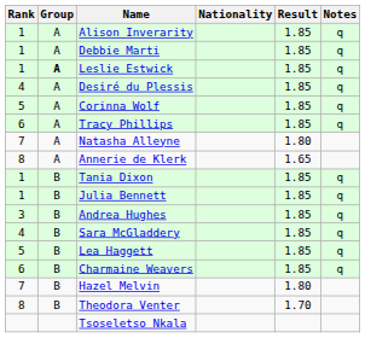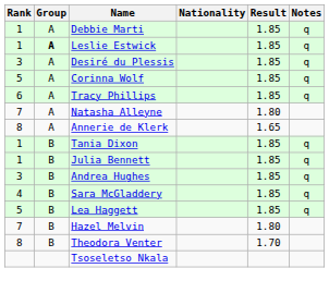 <table class="wikitable sortable" style="text-align:center">
 <tr>
 <th>Rank</th>
 <th>Group</th>
 <th>Name</th>
 <th>Nationality</th>
 <th>Result</th>
 <th>Notes</th>
-</tr>
-<tr bgcolor=ddffdd>
-<td>1</td>
-<td>A</td>
-<td align="left"><a href='#'>Alison Inverarity</a></td>
-<td align=left></td>
-<td>1.85</td>
-<td>q</td>
 </tr>
 <tr bgcolor=ddffdd>
 <td>1</td>
 <td>A</td>
 <td align="left"><a href='#'>Debbie Marti</a></td>
 <td align=left></td>
 <td>1.85</td>
 <td>q</td>
 </tr>
 <tr bgcolor=ddffdd>
 <td>1</td>
 <td><strong>A</strong></td>
 <td align="left"><a href='#'>Leslie Estwick</a></td>
 <td align=left></td>
 <td>1.85</td>
 <td>q</td>
 </tr>
 <tr bgcolor=ddffdd>
-<td>4</td>
+<td>3</td>
 <td>A</td>
 <td align="left"><a href='#'>Desiré du Plessis</a></td>
 <td align=left></td>
 <td>1.85</td>
 <td>q</td>
 </tr>
 <tr bgcolor=ddffdd>
 <td>5</td>
 <td>A</td>
 <td align="left"><a href='#'>Corinna Wolf</a></td>
 <td align=left></td>
 <td>1.85</td>
 <td>q</td>
 </tr>
 <tr bgcolor=ddffdd>
 <td>6</td>
 <td>A</td>
 <td align="left"><a href='#'>Tracy Phillips</a></td>
 <td align=left></td>
 <td>1.85</td>
 <td>q</td>
 </tr>
 <tr>
 <td>7</td>
 <td>A</td>
 <td align="left"><a href='#'>Natasha Alleyne</a></td>
 <td align=left></td>
 <td>1.80</td>
 <td></td>
 </tr>
 <tr>
 <td>8</td>
 <td>A</td>
 <td align="left"><a href='#'>Annerie de Klerk</a></td>
 <td align=left></td>
 <td>1.65</td>
 <td></td>
 </tr>
 <tr bgcolor=ddffdd>
 <td>1</td>
 <td>B</td>
 <td align="left"><a href='#'>Tania Dixon</a></td>
 <td align=left></td>
 <td>1.85</td>
 <td>q</td>
 </tr>
 <tr bgcolor=ddffdd>
 <td>1</td>
 <td>B</td>
 <td align="left"><a href='#'>Julia Bennett</a></td>
 <td align=left></td>
 <td>1.85</td>
 <td>q</td>
 </tr>
 <tr bgcolor=ddffdd>
 <td>3</td>
 <td>B</td>
 <td align="left"><a href='#'>Andrea Hughes</a></td>
 <td align=left></td>
 <td>1.85</td>
 <td>q</td>
 </tr>
 <tr bgcolor=ddffdd>
 <td>4</td>
 <td>B</td>
 <td align="left"><a href='#'>Sara McGladdery</a></td>
 <td align=left></td>
 <td>1.85</td>
 <td>q</td>
 </tr>
 <tr bgcolor=ddffdd>
 <td>5</td>
 <td>B</td>
 <td align="left"><a href='#'>Lea Haggett</a></td>
 <td align=left></td>
 <td>1.85</td>
 <td>q</td>
 </tr>
-<tr bgcolor=ddffdd>
-<td>6</td>
-<td>B</td>
-<td align="left"><a href='#'>Charmaine Weavers</a></td>
-<td align=left></td>
-<td>1.85</td>
-<td>q</td>
-</tr>
 <tr>
 <td>7</td>
 <td>B</td>
 <td align="left"><a href='#'>Hazel Melvin</a></td>
 <td align=left></td>
 <td>1.80</td>
 <td></td>
 </tr>
 <tr>
 <td>8</td>
 <td>B</td>
 <td align="left"><a href='#'>Theodora Venter</a></td>
 <td align=left></td>
 <td>1.70</td>
 <td></td>
 </tr>
 <tr>
 <td></td>
 <td></td>
 <td align="left"><a href='#'>Tsoseletso Nkala</a></td>
 <td align=left></td>
 <td></td>
 <td></td>
 </tr>
 </table>
